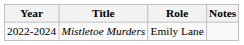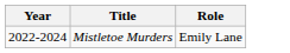 <table class="wikitable">
 <tr>
 <th>Year</th>
 <th>Title</th>
 <th>Role</th>
-<th>Notes</th>
 </tr>
 <tr>
 <td>2022-2024</td>
 <td><em>Mistletoe Murders</em></td>
 <td>Emily Lane</td>
-<td></td>
 </tr>
 </table>
